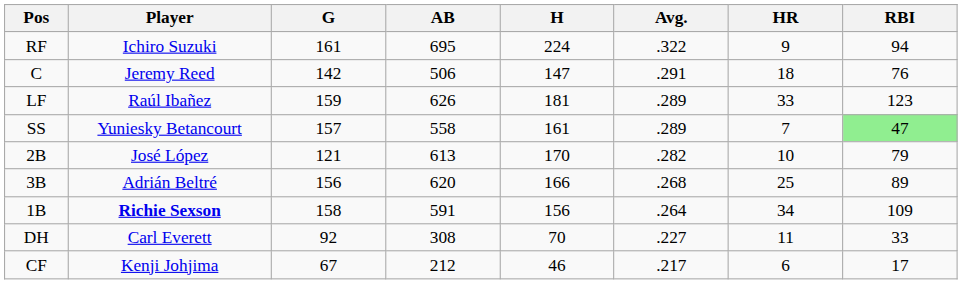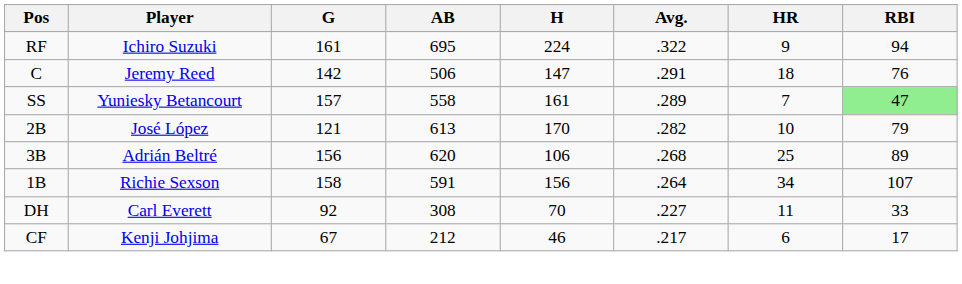 <table class="wikitable sortable">
 <tr>
 <th bgcolor="#DDDDFF" width="5%">Pos</th>
 <th bgcolor="#DDDDFF" width="16%">Player</th>
 <th bgcolor="#DDDDFF" width="9%">G</th>
 <th bgcolor="#DDDDFF" width="9%">AB</th>
 <th bgcolor="#DDDDFF" width="9%">H</th>
 <th bgcolor="#DDDDFF" width="9%">Avg.</th>
 <th bgcolor="#DDDDFF" width="9%">HR</th>
 <th bgcolor="#DDDDFF" width="9%">RBI</th>
 </tr>
 <tr align="center">
 <td>RF</td>
 <td><a href='#'>Ichiro Suzuki</a></td>
 <td>161</td>
 <td>695</td>
 <td>224</td>
 <td>.322</td>
 <td>9</td>
 <td>94</td>
 </tr>
 <tr align="center">
 <td>C</td>
 <td><a href='#'>Jeremy Reed</a></td>
 <td>142</td>
 <td>506</td>
 <td>147</td>
 <td>.291</td>
 <td>18</td>
 <td>76</td>
 </tr>
 <tr align="center">
-<td>LF</td>
-<td><a href='#'>Raúl Ibañez</a></td>
-<td>159</td>
-<td>626</td>
-<td>181</td>
-<td>.289</td>
-<td>33</td>
-<td>123</td>
-</tr>
-<tr align="center">
 <td>SS</td>
 <td><a href='#'>Yuniesky Betancourt</a></td>
 <td>157</td>
 <td>558</td>
 <td>161</td>
 <td>.289</td>
 <td>7</td>
 <td style="background: lightgreen;">47</td>
 </tr>
 <tr align="center">
 <td>2B</td>
 <td><a href='#'>José López</a></td>
 <td>121</td>
 <td>613</td>
 <td>170</td>
 <td>.282</td>
 <td>10</td>
 <td>79</td>
 </tr>
 <tr align="center">
 <td>3B</td>
 <td><a href='#'>Adrián Beltré</a></td>
 <td>156</td>
 <td>620</td>
-<td>166</td>
+<td>106</td>
 <td>.268</td>
 <td>25</td>
 <td>89</td>
 </tr>
 <tr align="center">
 <td>1B</td>
-<td><strong><a href='#'>Richie Sexson</a></strong></td>
+<td><a href='#'>Richie Sexson</a></td>
 <td>158</td>
 <td>591</td>
 <td>156</td>
 <td>.264</td>
 <td>34</td>
-<td>109</td>
+<td>107</td>
 </tr>
 <tr align="center">
 <td>DH</td>
 <td><a href='#'>Carl Everett</a></td>
 <td>92</td>
 <td>308</td>
 <td>70</td>
 <td>.227</td>
 <td>11</td>
 <td>33</td>
 </tr>
 <tr align=center>
 <td>CF</td>
 <td><a href='#'>Kenji Johjima</a></td>
 <td>67</td>
 <td>212</td>
 <td>46</td>
 <td>.217</td>
 <td>6</td>
 <td>17</td>
 </tr>
 </table>
